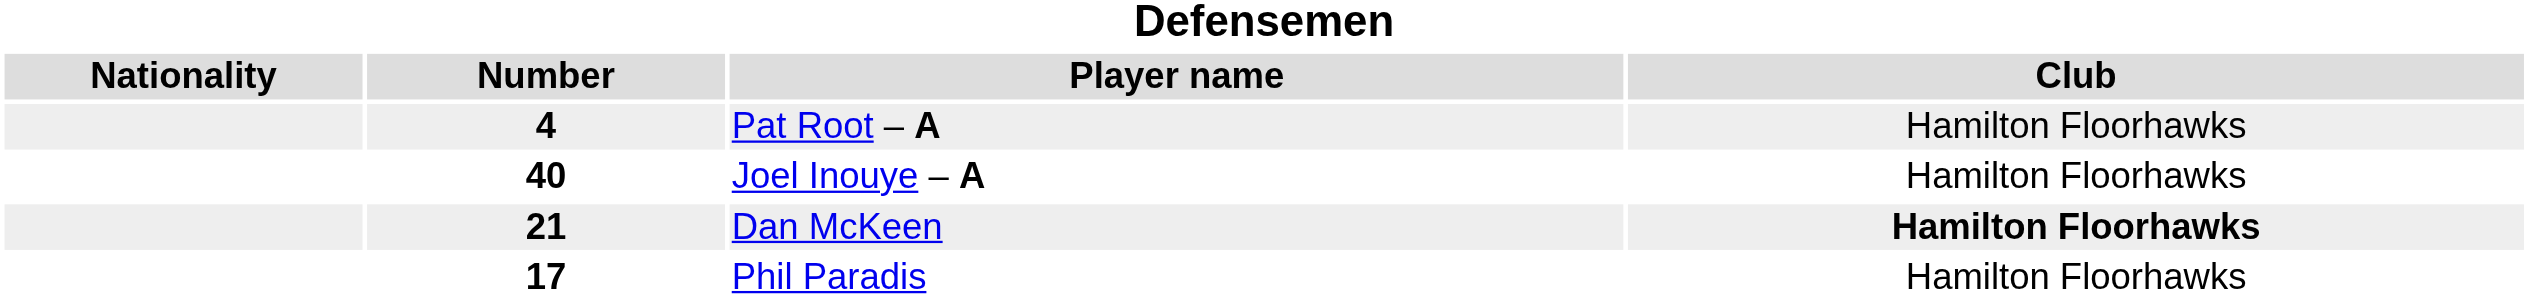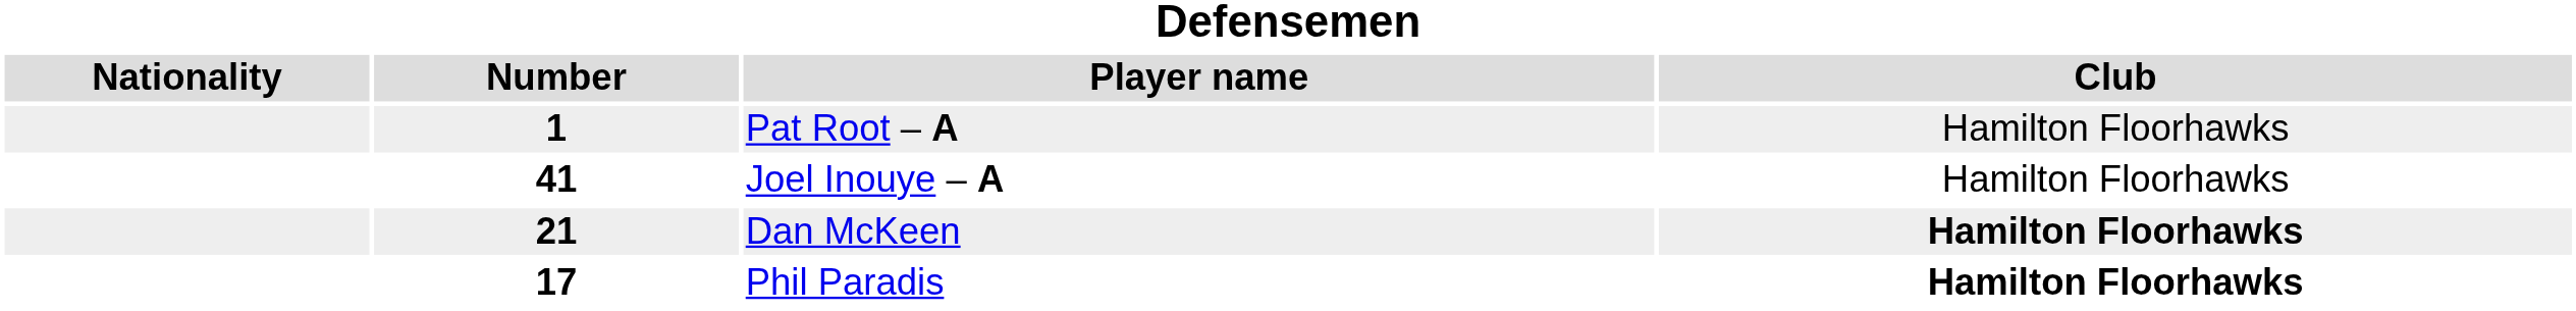 <table width=70%>
 <tr>
 <th colspan=6><big>Defensemen</big></th>
 </tr>
 <tr bgcolor="#dddddd">
 <th width=10%>Nationality</th>
 <th width=10%>Number</th>
 <th width=25%>Player name</th>
 <th width=25%>Club</th>
 </tr>
 <tr bgcolor="#eeeeee">
 <td align=center></td>
-<td align=center><strong>4</strong></td>
+<td align=center><strong>1</strong></td>
 <td><a href='#'>Pat Root</a> – <strong>A</strong></td>
 <td align=center>Hamilton Floorhawks</td>
 </tr>
 <tr bgcolor="#ffffff">
 <td align=center></td>
-<td align=center><strong>40</strong></td>
+<td align=center><strong>41</strong></td>
 <td><a href='#'>Joel Inouye</a> – <strong>A</strong></td>
 <td align=center>Hamilton Floorhawks</td>
 </tr>
 <tr bgcolor="#eeeeee">
 <td align=center></td>
 <td align=center><strong>21</strong></td>
 <td><a href='#'>Dan McKeen</a></td>
 <td align=center><strong>Hamilton Floorhawks</strong></td>
 </tr>
 <tr bgcolor="#ffffff">
 <td align=center></td>
 <td align=center><strong>17</strong></td>
 <td><a href='#'>Phil Paradis</a></td>
-<td align=center>Hamilton Floorhawks</td>
+<td align=center><strong>Hamilton Floorhawks</strong></td>
 </tr>
 </table>
